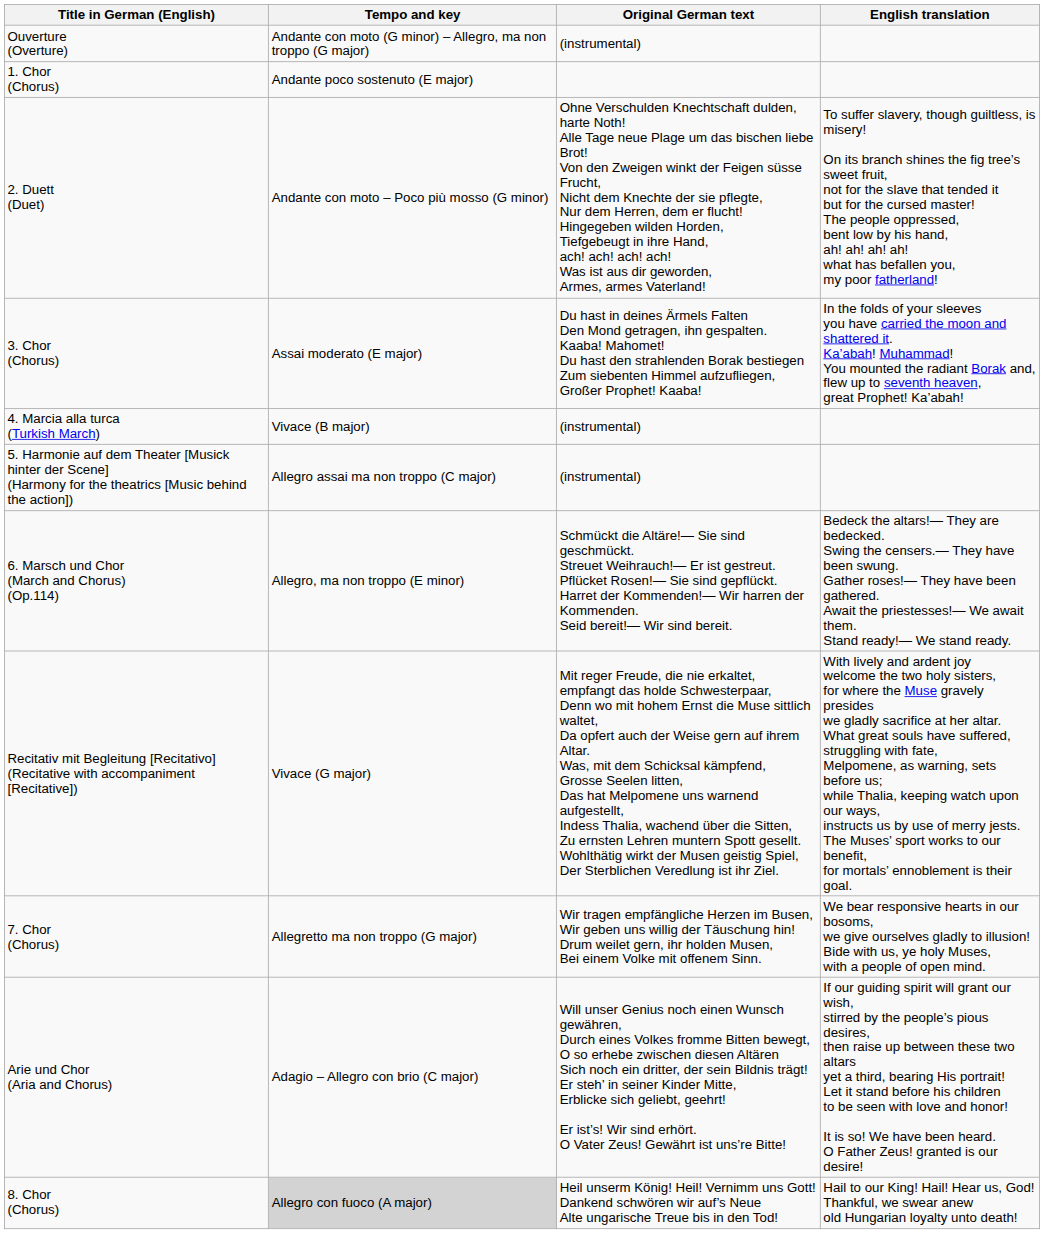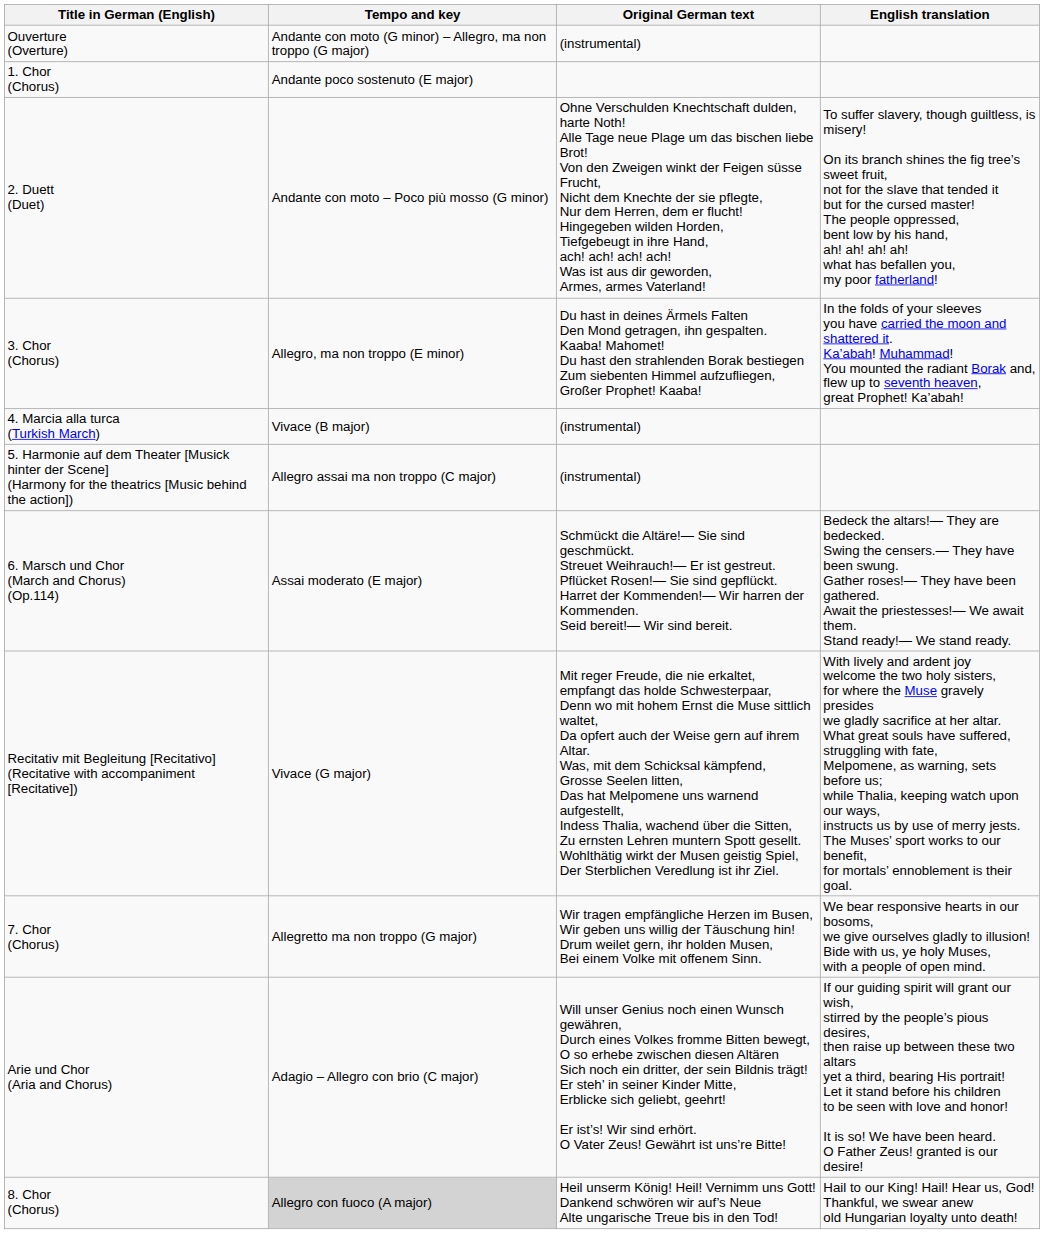 <table class="wikitable">
 <tr>
 <th>Title in German (English)</th>
 <th>Tempo and key</th>
 <th>Original German text</th>
 <th>English translation</th>
 </tr>
 <tr>
 <td>Ouverture<br>(Overture)</td>
 <td>Andante con moto (G minor) – Allegro, ma non troppo (G major)</td>
 <td>(instrumental)</td>
 <td></td>
 </tr>
 <tr>
 <td>1. Chor<br>(Chorus)</td>
 <td>Andante poco sostenuto (E major)</td>
 <td></td>
 <td></td>
 </tr>
 <tr>
 <td>2. Duett<br>(Duet)</td>
 <td>Andante con moto – Poco più mosso (G minor)</td>
 <td>Ohne Verschulden Knechtschaft dulden, harte Noth! <br>Alle Tage neue Plage um das bischen liebe Brot! <br>Von den Zweigen winkt der Feigen süsse Frucht, <br>Nicht dem Knechte der sie pflegte, <br>Nur dem Herren, dem er flucht! <br>Hingegeben wilden Horden, <br>Tiefgebeugt in ihre Hand, <br>ach! ach! ach! ach! <br>Was ist aus dir geworden, <br>Armes, armes Vaterland!</td>
 <td>To suffer slavery, though guiltless, is misery!<br><br>On its branch shines the fig tree’s sweet fruit,<br>not for the slave that tended it<br>but for the cursed master!<br>The people oppressed,<br>bent low by his hand, <br>ah! ah! ah! ah! <br>what has befallen you,<br>my poor <a href='#'>fatherland</a>!</td>
 </tr>
 <tr>
 <td>3. Chor<br>(Chorus)</td>
-<td>Assai moderato (E major)</td>
+<td>Allegro, ma non troppo (E minor)</td>
 <td>Du hast in deines Ärmels Falten<br>Den Mond getragen, ihn gespalten. <br>Kaaba! Mahomet! <br>Du hast den strahlenden Borak bestiegen<br>Zum siebenten Himmel aufzufliegen, <br>Großer Prophet! Kaaba!</td>
 <td>In the folds of your sleeves<br>you have <a href='#'>carried the moon and shattered it</a>.<br><a href='#'>Ka’abah</a>! <a href='#'>Muhammad</a>!<br>You mounted the radiant <a href='#'>Borak</a> and,<br>flew up to <a href='#'>seventh heaven</a>,<br>great Prophet! Ka’abah!</td>
 </tr>
 <tr>
 <td>4. Marcia alla turca<br>(<a href='#'>Turkish March</a>)</td>
 <td>Vivace (B major)</td>
 <td>(instrumental)</td>
 <td></td>
 </tr>
 <tr>
 <td>5. Harmonie auf dem Theater [Musick hinter der Scene]<br>(Harmony for the theatrics [Music behind the action])</td>
 <td>Allegro assai ma non troppo (C major)</td>
 <td>(instrumental)</td>
 <td></td>
 </tr>
 <tr>
 <td>6. Marsch und Chor<br>(March and Chorus)<br>(Op.114)</td>
-<td>Allegro, ma non troppo (E minor)</td>
+<td>Assai moderato (E major)</td>
 <td>Schmückt die Altäre!— Sie sind geschmückt. <br>Streuet Weihrauch!— Er ist gestreut. <br>Pflücket Rosen!— Sie sind gepflückt. <br>Harret der Kommenden!— Wir harren der Kommenden. <br>Seid bereit!— Wir sind bereit.</td>
 <td>Bedeck the altars!— They are bedecked.<br>Swing the censers.— They have been swung.<br>Gather roses!— They have been gathered.<br>Await the priestesses!— We await them.<br>Stand ready!— We stand ready.</td>
 </tr>
 <tr>
 <td>Recitativ mit Begleitung [Recitativo]<br>(Recitative with accompaniment [Recitative])</td>
 <td>Vivace (G major)</td>
 <td>Mit reger Freude, die nie erkaltet, <br>empfangt das holde Schwesterpaar, <br>Denn wo mit hohem Ernst die Muse sittlich waltet, <br>Da opfert auch der Weise gern auf ihrem Altar. <br>Was, mit dem Schicksal kämpfend, <br>Grosse Seelen litten, <br>Das hat Melpomene uns warnend aufgestellt, <br>Indess Thalia, wachend über die Sitten, <br>Zu ernsten Lehren muntern Spott gesellt. <br>Wohlthätig wirkt der Musen geistig Spiel, <br>Der Sterblichen Veredlung ist ihr Ziel.</td>
 <td>With lively and ardent joy<br>welcome the two holy sisters,<br>for where the <a href='#'>Muse</a> gravely presides<br>we gladly sacrifice at her altar.<br>What great souls have suffered,<br>struggling with fate,<br>Melpomene, as warning, sets before us;<br>while Thalia, keeping watch upon our ways,<br>instructs us by use of merry jests.<br>The Muses’ sport works to our benefit,<br>for mortals’ ennoblement is their goal.</td>
 </tr>
 <tr>
 <td>7. Chor<br>(Chorus)</td>
 <td>Allegretto ma non troppo (G major)</td>
 <td>Wir tragen empfängliche Herzen im Busen, <br>Wir geben uns willig der Täuschung hin! <br>Drum weilet gern, ihr holden Musen, <br>Bei einem Volke mit offenem Sinn.</td>
 <td>We bear responsive hearts in our bosoms,<br>we give ourselves gladly to illusion!<br>Bide with us, ye holy Muses,<br>with a people of open mind.</td>
 </tr>
 <tr>
 <td>Arie und Chor<br>(Aria and Chorus)</td>
 <td>Adagio – Allegro con brio (C major)</td>
 <td>Will unser Genius noch einen Wunsch gewähren, <br>Durch eines Volkes fromme Bitten bewegt, <br>O so erhebe zwischen diesen Altären<br>Sich noch ein dritter, der sein Bildnis trägt! <br>Er steh’ in seiner Kinder Mitte, <br>Erblicke sich geliebt, geehrt! <br><br>Er ist’s! Wir sind erhört. <br>O Vater Zeus! Gewährt ist uns’re Bitte!</td>
 <td>If our guiding spirit will grant our wish,<br>stirred by the people’s pious desires,<br>then raise up between these two altars<br>yet a third, bearing His portrait!<br>Let it stand before his children<br>to be seen with love and honor!<br><br>It is so! We have been heard. <br>O Father Zeus! granted is our desire!</td>
 </tr>
 <tr>
 <td>8. Chor<br>(Chorus)</td>
 <td style="background: lightgrey;">Allegro con fuoco (A major)</td>
 <td>Heil unserm König! Heil! Vernimm uns Gott! <br>Dankend schwören wir auf’s Neue<br>Alte ungarische Treue bis in den Tod!</td>
 <td>Hail to our King! Hail! Hear us, God!<br>Thankful, we swear anew<br>old Hungarian loyalty unto death!</td>
 </tr>
 </table>
